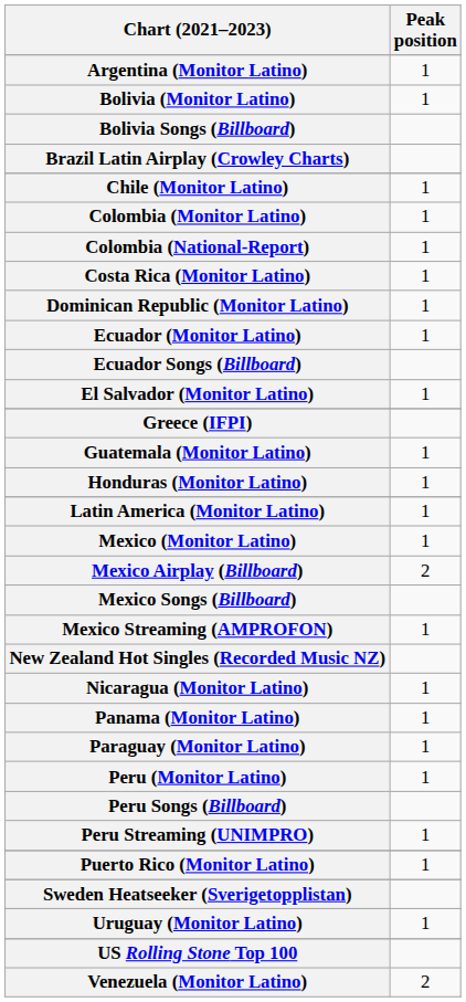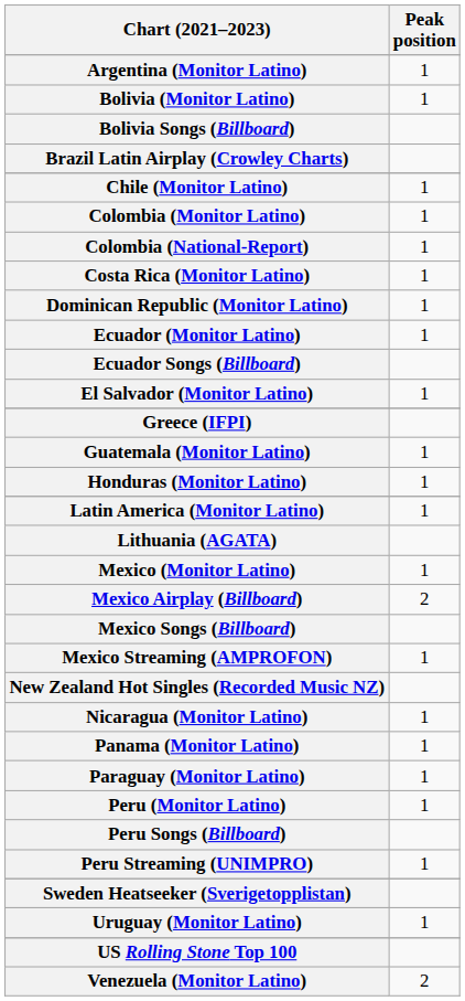 <table class="wikitable sortable plainrowheaders" style="text-align:center">
 <tr>
 <th scope="col">Chart (2021–2023)</th>
 <th scope="col">Peak<br>position</th>
 </tr>
 <tr>
 </tr>
 <tr>
 <th scope="row">Argentina (<a href='#'>Monitor Latino</a>)</th>
 <td>1</td>
 </tr>
 <tr>
 <th scope="row">Bolivia (<a href='#'>Monitor Latino</a>)</th>
 <td>1</td>
 </tr>
 <tr>
 <th scope="row">Bolivia Songs (<em><a href='#'>Billboard</a></em>)</th>
 <td></td>
 </tr>
 <tr>
 <th scope="row">Brazil Latin Airplay (<a href='#'>Crowley Charts</a>)</th>
 <td></td>
 </tr>
 <tr>
 </tr>
 <tr>
 <th scope="row">Chile (<a href='#'>Monitor Latino</a>)</th>
 <td>1</td>
 </tr>
 <tr>
 <th scope="row">Colombia (<a href='#'>Monitor Latino</a>)</th>
 <td>1</td>
 </tr>
 <tr>
 <th scope="row">Colombia (<a href='#'>National-Report</a>)</th>
 <td>1</td>
 </tr>
 <tr>
 <th scope="row">Costa Rica (<a href='#'>Monitor Latino</a>)</th>
 <td>1</td>
 </tr>
 <tr>
 <th scope="row">Dominican Republic (<a href='#'>Monitor Latino</a>)</th>
 <td>1</td>
 </tr>
 <tr>
 <th scope="row">Ecuador (<a href='#'>Monitor Latino</a>)</th>
 <td>1</td>
 </tr>
 <tr>
 <th scope="row">Ecuador Songs (<em><a href='#'>Billboard</a></em>)</th>
 <td></td>
 </tr>
 <tr>
 <th scope="row">El Salvador (<a href='#'>Monitor Latino</a>)</th>
 <td>1</td>
 </tr>
 <tr>
 </tr>
 <tr>
 </tr>
 <tr>
 <th scope="row">Greece (<a href='#'>IFPI</a>)</th>
 <td></td>
 </tr>
 <tr>
 <th scope="row">Guatemala (<a href='#'>Monitor Latino</a>)</th>
 <td>1</td>
 </tr>
 <tr>
 <th scope="row">Honduras (<a href='#'>Monitor Latino</a>)</th>
 <td>1</td>
 </tr>
 <tr>
 </tr>
 <tr>
 <th scope="row">Latin America (<a href='#'>Monitor Latino</a>)</th>
 <td>1</td>
 </tr>
 <tr>
+<th scope="row">Lithuania (<a href='#'>AGATA</a>)</th>
+<td></td>
+</tr>
+<tr>
 <th scope="row">Mexico (<a href='#'>Monitor Latino</a>)</th>
 <td>1</td>
 </tr>
 <tr>
 <th scope="row"><a href='#'>Mexico Airplay</a> (<em><a href='#'>Billboard</a></em>)</th>
 <td>2</td>
 </tr>
 <tr>
 <th scope="row">Mexico Songs (<em><a href='#'>Billboard</a></em>)</th>
 <td></td>
 </tr>
 <tr>
 <th scope="row">Mexico Streaming (<a href='#'>AMPROFON</a>)</th>
 <td>1</td>
 </tr>
 <tr>
 <th scope="row">New Zealand Hot Singles (<a href='#'>Recorded Music NZ</a>)</th>
 <td></td>
 </tr>
 <tr>
 <th scope="row">Nicaragua (<a href='#'>Monitor Latino</a>)</th>
 <td>1</td>
 </tr>
 <tr>
 <th scope="row">Panama (<a href='#'>Monitor Latino</a>)</th>
 <td>1</td>
 </tr>
 <tr>
 <th scope="row">Paraguay (<a href='#'>Monitor Latino</a>)</th>
 <td>1</td>
 </tr>
 <tr>
 <th scope="row">Peru (<a href='#'>Monitor Latino</a>)</th>
 <td>1</td>
 </tr>
 <tr>
 <th scope="row">Peru Songs (<em><a href='#'>Billboard</a></em>)</th>
 <td></td>
 </tr>
 <tr>
 <th scope="row">Peru Streaming (<a href='#'>UNIMPRO</a>)</th>
 <td>1</td>
 </tr>
 <tr>
 </tr>
 <tr>
-<th scope="row">Puerto Rico (<a href='#'>Monitor Latino</a>)</th>
-<td>1</td>
-</tr>
-<tr>
 </tr>
 <tr>
 <th scope="row">Sweden Heatseeker (<a href='#'>Sverigetopplistan</a>)</th>
 <td></td>
 </tr>
 <tr>
 </tr>
 <tr>
 <th scope="row">Uruguay (<a href='#'>Monitor Latino</a>)</th>
 <td>1</td>
 </tr>
 <tr>
 </tr>
 <tr>
 </tr>
 <tr>
 </tr>
 <tr>
 </tr>
 <tr>
 </tr>
 <tr>
 <th scope="row">US <a href='#'><em>Rolling Stone</em> Top 100</a></th>
 <td></td>
 </tr>
 <tr>
 <th scope="row">Venezuela (<a href='#'>Monitor Latino</a>)</th>
 <td>2</td>
 </tr>
 </table>
